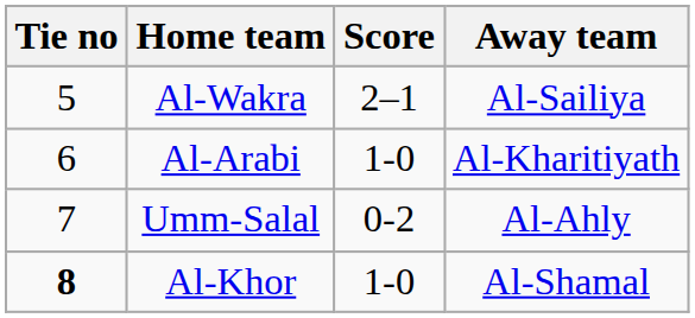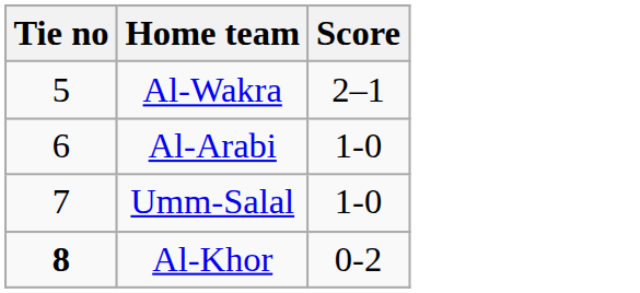 <table class="wikitable" style="text-align: center">
 <tr>
 <th>Tie no</th>
 <th>Home team</th>
 <th>Score</th>
-<th>Away team</th>
 </tr>
 <tr>
 <td>5</td>
 <td><a href='#'>Al-Wakra</a></td>
 <td>2–1</td>
-<td><a href='#'>Al-Sailiya</a></td>
 </tr>
 <tr>
 <td>6</td>
 <td><a href='#'>Al-Arabi</a></td>
 <td>1-0</td>
-<td><a href='#'>Al-Kharitiyath</a></td>
 </tr>
 <tr>
 <td>7</td>
 <td><a href='#'>Umm-Salal</a></td>
-<td>0-2</td>
-<td><a href='#'>Al-Ahly</a></td>
+<td>1-0</td>
 </tr>
 <tr>
 <td><strong>8</strong></td>
 <td><a href='#'>Al-Khor</a></td>
-<td>1-0</td>
-<td><a href='#'>Al-Shamal</a></td>
+<td>0-2</td>
 </tr>
 </table>
